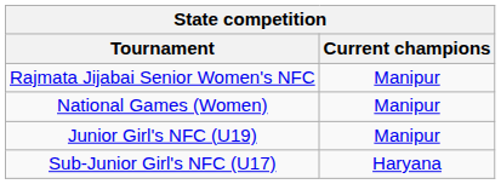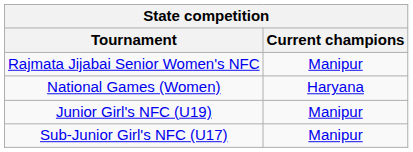 <table class="wikitable" style="text-align:center;margin-left:1em;float:center">
 <tr>
 <th colspan="3">State competition</th>
 </tr>
 <tr>
 <th>Tournament</th>
 <th>Current champions</th>
 </tr>
 <tr>
 <td><a href='#'>Rajmata Jijabai Senior Women's NFC</a></td>
 <td><a href='#'>Manipur</a></td>
 </tr>
 <tr>
 <td><a href='#'>National Games (Women)</a></td>
-<td><a href='#'>Manipur</a></td>
+<td><a href='#'>Haryana</a></td>
 </tr>
 <tr>
 <td><a href='#'>Junior Girl's NFC (U19)</a></td>
 <td><a href='#'>Manipur</a></td>
 </tr>
 <tr>
 <td><a href='#'>Sub-Junior Girl's NFC (U17)</a></td>
-<td><a href='#'>Haryana</a></td>
+<td><a href='#'>Manipur</a></td>
 </tr>
 </table>
